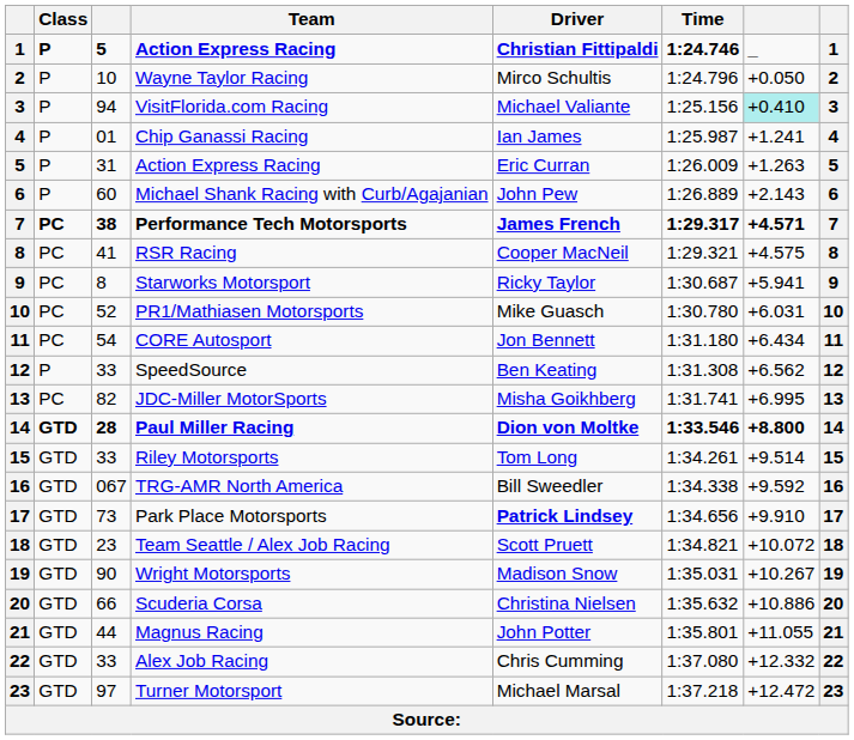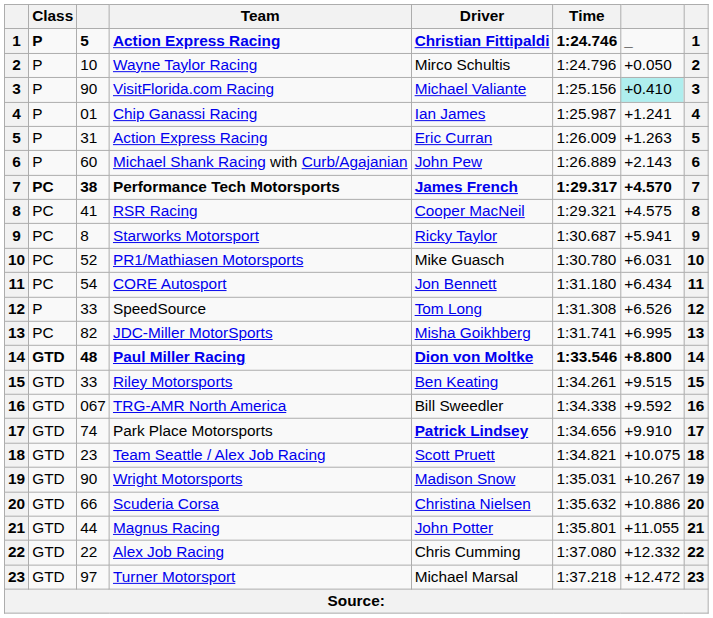 <table class="wikitable">
 <tr>
 <th></th>
 <th>Class</th>
 <th></th>
 <th>Team</th>
 <th>Driver</th>
 <th>Time</th>
 <th></th>
 <th></th>
 </tr>
 <tr>
 <th>1</th>
 <td><strong>P</strong></td>
 <td><strong>5</strong></td>
 <td><strong> <a href='#'>Action Express Racing</a></strong></td>
 <td><strong> <a href='#'>Christian Fittipaldi</a></strong></td>
 <td><strong>1:24.746</strong></td>
 <td><strong>_</strong></td>
 <th>1</th>
 </tr>
 <tr>
 <th>2</th>
 <td>P</td>
 <td>10</td>
 <td> <a href='#'>Wayne Taylor Racing</a></td>
 <td> Mirco Schultis</td>
 <td>1:24.796</td>
 <td>+0.050</td>
 <th>2</th>
 </tr>
 <tr>
 <th>3</th>
 <td>P</td>
-<td>94</td>
+<td>90</td>
 <td> <a href='#'>VisitFlorida.com Racing</a></td>
 <td> <a href='#'>Michael Valiante</a></td>
 <td>1:25.156</td>
 <td style="background: paleturquoise;">+0.410</td>
 <th>3</th>
 </tr>
 <tr>
 <th>4</th>
 <td>P</td>
 <td>01</td>
 <td> <a href='#'>Chip Ganassi Racing</a></td>
 <td> <a href='#'>Ian James</a></td>
 <td>1:25.987</td>
 <td>+1.241</td>
 <th>4</th>
 </tr>
 <tr>
 <th>5</th>
 <td>P</td>
 <td>31</td>
 <td> <a href='#'>Action Express Racing</a></td>
 <td> <a href='#'>Eric Curran</a></td>
 <td>1:26.009</td>
 <td>+1.263</td>
 <th>5</th>
 </tr>
 <tr>
 <th>6</th>
 <td>P</td>
 <td>60</td>
 <td> <a href='#'>Michael Shank Racing</a> with <a href='#'>Curb/Agajanian</a></td>
 <td> <a href='#'>John Pew</a></td>
 <td>1:26.889</td>
 <td>+2.143</td>
 <th>6</th>
 </tr>
 <tr>
 <th>7</th>
 <td><strong>PC</strong></td>
 <td><strong>38</strong></td>
 <td><strong> Performance Tech Motorsports</strong></td>
 <td><strong> <a href='#'>James French</a></strong></td>
 <td><strong>1:29.317</strong></td>
-<td><strong>+4.571</strong></td>
+<td><strong>+4.570</strong></td>
 <th>7</th>
 </tr>
 <tr>
 <th>8</th>
 <td>PC</td>
 <td>41</td>
 <td> <a href='#'>RSR Racing</a></td>
 <td> <a href='#'>Cooper MacNeil</a></td>
 <td>1:29.321</td>
 <td>+4.575</td>
 <th>8</th>
 </tr>
 <tr>
 <th>9</th>
 <td>PC</td>
 <td>8</td>
 <td> <a href='#'>Starworks Motorsport</a></td>
 <td> <a href='#'>Ricky Taylor</a></td>
 <td>1:30.687</td>
 <td>+5.941</td>
 <th>9</th>
 </tr>
 <tr>
 <th>10</th>
 <td>PC</td>
 <td>52</td>
 <td> <a href='#'>PR1/Mathiasen Motorsports</a></td>
 <td> Mike Guasch</td>
 <td>1:30.780</td>
 <td>+6.031</td>
 <th>10</th>
 </tr>
 <tr>
 <th>11</th>
 <td>PC</td>
 <td>54</td>
 <td> <a href='#'>CORE Autosport</a></td>
 <td> <a href='#'>Jon Bennett</a></td>
 <td>1:31.180</td>
 <td>+6.434</td>
 <th>11</th>
 </tr>
 <tr>
 <th>12</th>
 <td>P</td>
 <td>33</td>
 <td> SpeedSource</td>
-<td> <a href='#'>Ben Keating</a></td>
+<td> <a href='#'>Tom Long</a></td>
 <td>1:31.308</td>
-<td>+6.562</td>
+<td>+6.526</td>
 <th>12</th>
 </tr>
 <tr>
 <th>13</th>
 <td>PC</td>
 <td>82</td>
 <td> <a href='#'>JDC-Miller MotorSports</a></td>
 <td> <a href='#'>Misha Goikhberg</a></td>
 <td>1:31.741</td>
 <td>+6.995</td>
 <th>13</th>
 </tr>
 <tr>
 <th>14</th>
 <td><strong>GTD</strong></td>
-<td><strong>28</strong></td>
+<td><strong>48</strong></td>
 <td><strong> <a href='#'>Paul Miller Racing</a></strong></td>
 <td><strong> <a href='#'>Dion von Moltke</a></strong></td>
 <td><strong>1:33.546</strong></td>
 <td><strong>+8.800</strong></td>
 <th>14</th>
 </tr>
 <tr>
 <th>15</th>
 <td>GTD</td>
 <td>33</td>
 <td> <a href='#'>Riley Motorsports</a></td>
-<td> <a href='#'>Tom Long</a></td>
+<td> <a href='#'>Ben Keating</a></td>
 <td>1:34.261</td>
-<td>+9.514</td>
+<td>+9.515</td>
 <th>15</th>
 </tr>
 <tr>
 <th>16</th>
 <td>GTD</td>
 <td>067</td>
 <td> <a href='#'>TRG-AMR North America</a></td>
 <td> Bill Sweedler</td>
 <td>1:34.338</td>
 <td>+9.592</td>
 <th>16</th>
 </tr>
 <tr>
 <th>17</th>
 <td>GTD</td>
-<td>73</td>
+<td>74</td>
 <td> Park Place Motorsports</td>
 <td><strong> <a href='#'>Patrick Lindsey</a></strong></td>
 <td>1:34.656</td>
 <td>+9.910</td>
 <th>17</th>
 </tr>
 <tr>
 <th>18</th>
 <td>GTD</td>
 <td>23</td>
 <td> <a href='#'>Team Seattle / Alex Job Racing</a></td>
 <td> <a href='#'>Scott Pruett</a></td>
 <td>1:34.821</td>
-<td>+10.072</td>
+<td>+10.075</td>
 <th>18</th>
 </tr>
 <tr>
 <th>19</th>
 <td>GTD</td>
 <td>90</td>
 <td> <a href='#'>Wright Motorsports</a></td>
 <td> <a href='#'>Madison Snow</a></td>
 <td>1:35.031</td>
 <td>+10.267</td>
 <th>19</th>
 </tr>
 <tr>
 <th>20</th>
 <td>GTD</td>
 <td>66</td>
 <td> <a href='#'>Scuderia Corsa</a></td>
 <td> <a href='#'>Christina Nielsen</a></td>
 <td>1:35.632</td>
 <td>+10.886</td>
 <th>20</th>
 </tr>
 <tr>
 <th>21</th>
 <td>GTD</td>
 <td>44</td>
 <td> <a href='#'>Magnus Racing</a></td>
 <td> <a href='#'>John Potter</a></td>
 <td>1:35.801</td>
 <td>+11.055</td>
 <th>21</th>
 </tr>
 <tr>
 <th>22</th>
 <td>GTD</td>
-<td>33</td>
+<td>22</td>
 <td> <a href='#'>Alex Job Racing</a></td>
 <td> Chris Cumming</td>
 <td>1:37.080</td>
 <td>+12.332</td>
 <th>22</th>
 </tr>
 <tr>
 <th>23</th>
 <td>GTD</td>
 <td>97</td>
 <td> <a href='#'>Turner Motorsport</a></td>
 <td> Michael Marsal</td>
 <td>1:37.218</td>
 <td>+12.472</td>
 <th>23</th>
 </tr>
 <tr>
 <th colspan="8">Source:</th>
 </tr>
 </table>
